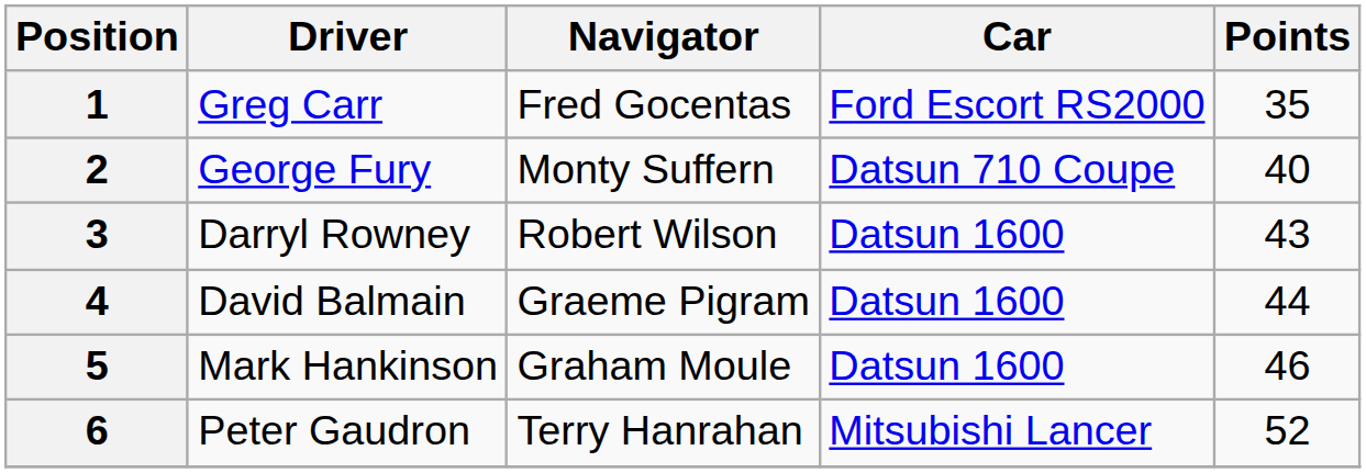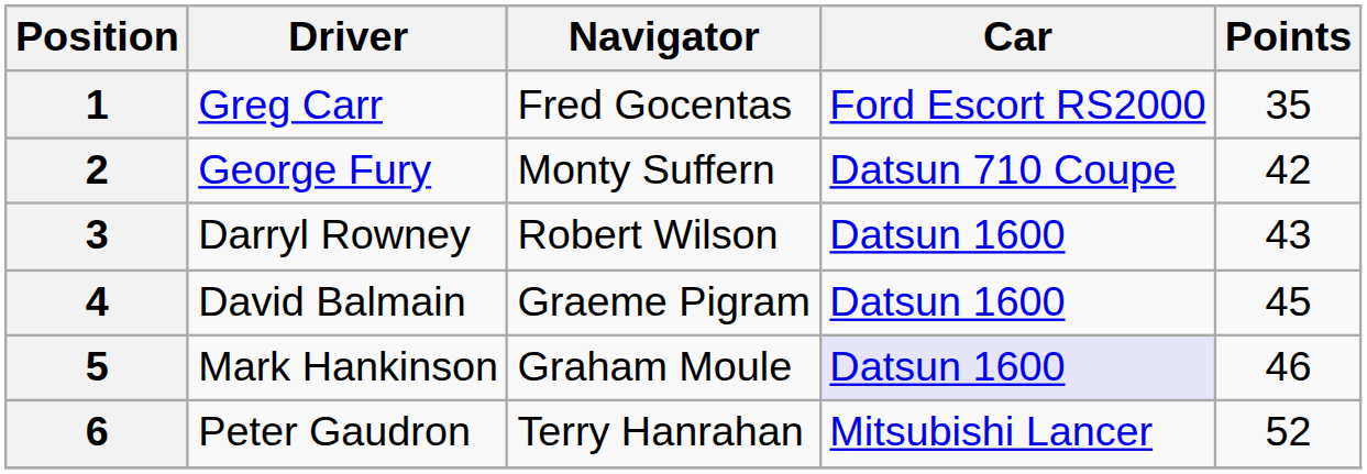 <table class="wikitable" border="1">
 <tr>
 <th>Position</th>
 <th>Driver</th>
 <th>Navigator</th>
 <th>Car</th>
 <th>Points</th>
 </tr>
 <tr>
 <th>1</th>
 <td><a href='#'>Greg Carr</a></td>
 <td>Fred Gocentas</td>
 <td><a href='#'>Ford Escort RS2000</a></td>
 <td align="center">35</td>
 </tr>
 <tr>
 <th>2</th>
 <td><a href='#'>George Fury</a></td>
 <td>Monty Suffern</td>
 <td><a href='#'>Datsun 710 Coupe</a></td>
-<td align="center">40</td>
+<td align="center">42</td>
 </tr>
 <tr>
 <th>3</th>
 <td>Darryl Rowney</td>
 <td>Robert Wilson</td>
 <td><a href='#'>Datsun 1600</a></td>
 <td align="center">43</td>
 </tr>
 <tr>
 <th>4</th>
 <td>David Balmain</td>
 <td>Graeme Pigram</td>
 <td><a href='#'>Datsun 1600</a></td>
-<td align="center">44</td>
+<td align="center">45</td>
 </tr>
 <tr>
 <th>5</th>
 <td>Mark Hankinson</td>
 <td>Graham Moule</td>
-<td><a href='#'>Datsun 1600</a></td>
+<td style="background: lavender;"><a href='#'>Datsun 1600</a></td>
 <td align="center">46</td>
 </tr>
 <tr>
 <th>6</th>
 <td>Peter Gaudron</td>
 <td>Terry Hanrahan</td>
 <td><a href='#'>Mitsubishi Lancer</a></td>
 <td align="center">52</td>
 </tr>
 <tr>
 </tr>
 </table>
